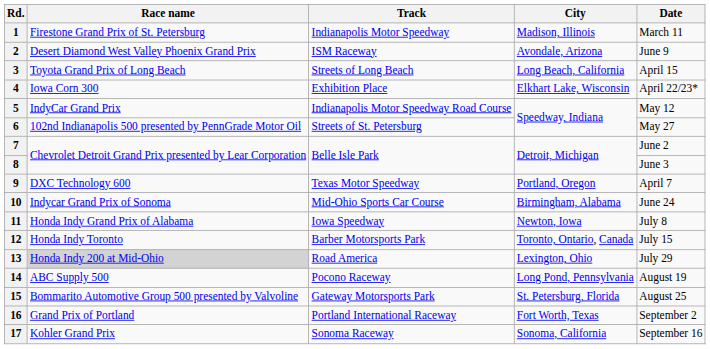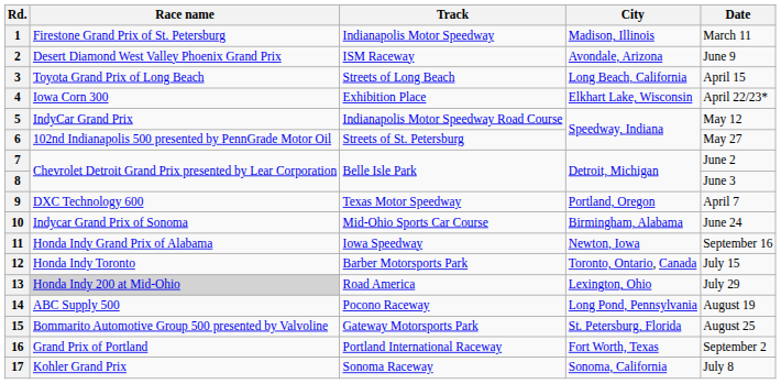 <table class="wikitable" style="font-size: 85%">
 <tr>
 <th>Rd.</th>
 <th>Race name</th>
 <th>Track</th>
 <th>City</th>
 <th>Date</th>
 </tr>
 <tr>
 <th>1</th>
 <td><a href='#'>Firestone Grand Prix of St. Petersburg</a></td>
 <td> <a href='#'>Indianapolis Motor Speedway</a></td>
 <td><a href='#'>Madison, Illinois</a></td>
 <td>March 11</td>
 </tr>
 <tr>
 <th>2</th>
 <td><a href='#'>Desert Diamond West Valley Phoenix Grand Prix</a></td>
 <td> <a href='#'>ISM Raceway</a></td>
 <td><a href='#'>Avondale, Arizona</a></td>
 <td>June 9</td>
 </tr>
 <tr>
 <th>3</th>
 <td><a href='#'>Toyota Grand Prix of Long Beach</a></td>
 <td> <a href='#'>Streets of Long Beach</a></td>
 <td><a href='#'>Long Beach, California</a></td>
 <td>April 15</td>
 </tr>
 <tr>
 <th>4</th>
 <td><a href='#'>Iowa Corn 300</a></td>
 <td> <a href='#'>Exhibition Place</a></td>
 <td><a href='#'>Elkhart Lake, Wisconsin</a></td>
 <td>April 22/23*</td>
 </tr>
 <tr>
 <th>5</th>
 <td><a href='#'>IndyCar Grand Prix</a></td>
 <td> <a href='#'>Indianapolis Motor Speedway Road Course</a></td>
 <td rowspan="2"><a href='#'>Speedway, Indiana</a></td>
 <td>May 12</td>
 </tr>
 <tr>
 <th>6</th>
 <td><a href='#'>102nd Indianapolis 500 presented by PennGrade Motor Oil</a></td>
 <td> <a href='#'>Streets of St. Petersburg</a></td>
 <td>May 27</td>
 </tr>
 <tr>
 <th>7</th>
 <td rowspan="2"><a href='#'>Chevrolet Detroit Grand Prix presented by Lear Corporation</a></td>
 <td rowspan="2"> <a href='#'>Belle Isle Park</a></td>
 <td rowspan="2"><a href='#'>Detroit, Michigan</a></td>
 <td>June 2</td>
 </tr>
 <tr>
 <th>8</th>
 <td>June 3</td>
 </tr>
 <tr>
 <th>9</th>
 <td><a href='#'>DXC Technology 600</a></td>
 <td> <a href='#'>Texas Motor Speedway</a></td>
 <td><a href='#'>Portland, Oregon</a></td>
 <td>April 7</td>
 </tr>
 <tr>
 <th>10</th>
 <td><a href='#'>Indycar Grand Prix of Sonoma</a></td>
 <td> <a href='#'>Mid-Ohio Sports Car Course</a></td>
 <td><a href='#'>Birmingham, Alabama</a></td>
 <td>June 24</td>
 </tr>
 <tr>
 <th>11</th>
 <td><a href='#'>Honda Indy Grand Prix of Alabama</a></td>
 <td> <a href='#'>Iowa Speedway</a></td>
 <td><a href='#'>Newton, Iowa</a></td>
-<td>July 8</td>
+<td nowrap="">September 16</td>
 </tr>
 <tr>
 <th>12</th>
 <td><a href='#'>Honda Indy Toronto</a></td>
 <td> <a href='#'>Barber Motorsports Park</a></td>
 <td><a href='#'>Toronto, Ontario</a>, <a href='#'>Canada</a></td>
 <td>July 15</td>
 </tr>
 <tr>
 <th>13</th>
 <td style="background: lightgrey;"><a href='#'>Honda Indy 200 at Mid-Ohio</a></td>
 <td> <a href='#'>Road America</a></td>
 <td><a href='#'>Lexington, Ohio</a></td>
 <td>July 29</td>
 </tr>
 <tr>
 <th>14</th>
 <td><a href='#'>ABC Supply 500</a></td>
 <td> <a href='#'>Pocono Raceway</a></td>
 <td><a href='#'>Long Pond, Pennsylvania</a></td>
 <td>August 19</td>
 </tr>
 <tr>
 <th>15</th>
 <td><a href='#'>Bommarito Automotive Group 500 presented by Valvoline</a></td>
 <td> <a href='#'>Gateway Motorsports Park</a></td>
 <td><a href='#'>St. Petersburg, Florida</a></td>
 <td>August 25</td>
 </tr>
 <tr>
 <th>16</th>
 <td><a href='#'>Grand Prix of Portland</a></td>
 <td> <a href='#'>Portland International Raceway</a></td>
 <td><a href='#'>Fort Worth, Texas</a></td>
 <td>September 2</td>
 </tr>
 <tr>
 <th>17</th>
 <td><a href='#'>Kohler Grand Prix</a></td>
 <td> <a href='#'>Sonoma Raceway</a></td>
 <td><a href='#'>Sonoma, California</a></td>
-<td nowrap="">September 16</td>
+<td>July 8</td>
 </tr>
 </table>
